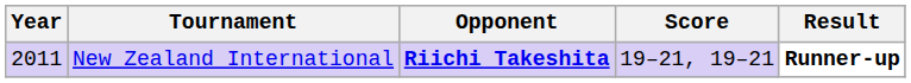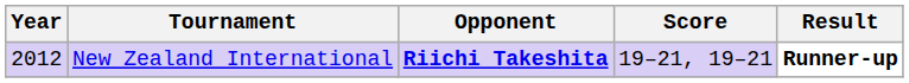 <table class="sortable wikitable" style="font-size: 90%;">
 <tr>
 <th>Year</th>
 <th>Tournament</th>
 <th>Opponent</th>
 <th>Score</th>
 <th>Result</th>
 </tr>
 <tr style="background:#D8CEF6">
-<td align="center">2011</td>
+<td align="center">2012</td>
 <td align="left"><a href='#'>New Zealand International</a></td>
 <td align="left"><strong> <a href='#'>Riichi Takeshita</a></strong></td>
 <td align="left">19–21, 19–21</td>
 <td style="text-align:left; background:white"> <strong>Runner-up</strong></td>
 </tr>
 </table>
